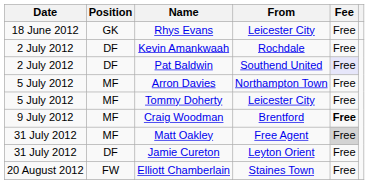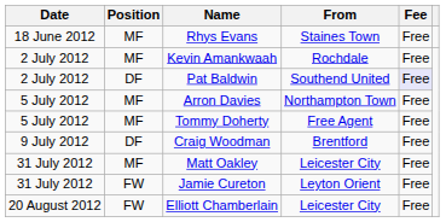 <table class="wikitable" style="text-align:center;">
 <tr>
 <th>Date</th>
 <th>Position</th>
 <th>Name</th>
 <th>From</th>
 <th>Fee</th>
 <th></th>
 </tr>
 <tr>
 <td>18 June 2012</td>
-<td>GK</td>
+<td>MF</td>
 <td> <a href='#'>Rhys Evans</a></td>
-<td> <a href='#'>Leicester City</a></td>
+<td> <a href='#'>Staines Town</a></td>
 <td>Free</td>
 <td></td>
 </tr>
 <tr>
 <td>2 July 2012</td>
-<td>DF</td>
+<td>MF</td>
 <td> <a href='#'>Kevin Amankwaah</a></td>
 <td> <a href='#'>Rochdale</a></td>
 <td>Free</td>
 </tr>
 <tr>
 <td>2 July 2012</td>
 <td>DF</td>
 <td> <a href='#'>Pat Baldwin</a></td>
 <td> <a href='#'>Southend United</a></td>
 <td style="background: lavender;">Free</td>
 </tr>
 <tr>
 <td>5 July 2012</td>
 <td>MF</td>
 <td> <a href='#'>Arron Davies</a></td>
 <td> <a href='#'>Northampton Town</a></td>
 <td>Free</td>
 </tr>
 <tr>
 <td>5 July 2012</td>
 <td>MF</td>
 <td> <a href='#'>Tommy Doherty</a></td>
-<td> <a href='#'>Leicester City</a></td>
+<td> <a href='#'>Free Agent</a></td>
 <td>Free</td>
 </tr>
 <tr>
 <td>9 July 2012</td>
-<td>MF</td>
+<td>DF</td>
 <td> <a href='#'>Craig Woodman</a></td>
 <td> <a href='#'>Brentford</a></td>
-<td><strong>Free</strong></td>
+<td>Free</td>
 </tr>
 <tr>
 <td>31 July 2012</td>
 <td>MF</td>
 <td> <a href='#'>Matt Oakley</a></td>
-<td> <a href='#'>Free Agent</a></td>
-<td style="background: lightgrey;">Free</td>
+<td> <a href='#'>Leicester City</a></td>
+<td>Free</td>
 </tr>
 <tr>
 <td>31 July 2012</td>
-<td>DF</td>
+<td>FW</td>
 <td> <a href='#'>Jamie Cureton</a></td>
 <td> <a href='#'>Leyton Orient</a></td>
 <td>Free</td>
 </tr>
 <tr>
 <td>20 August 2012</td>
 <td>FW</td>
 <td> <a href='#'>Elliott Chamberlain</a></td>
-<td> <a href='#'>Staines Town</a></td>
+<td> <a href='#'>Leicester City</a></td>
 <td>Free</td>
 </tr>
 </table>
